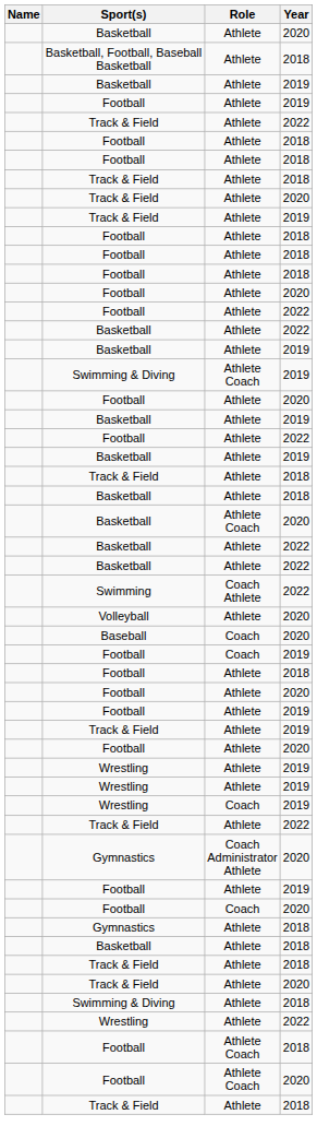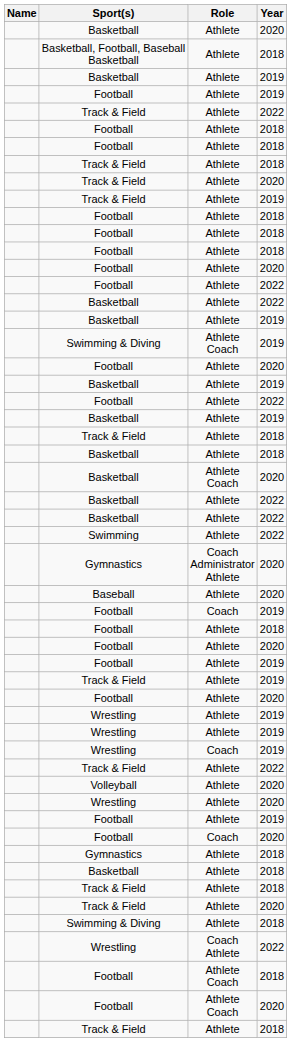 <table class="wikitable sortable plainrowheaders" style="text-align:center; font-size: 95%;">
 <tr>
 <th scope="col">Name</th>
 <th scope="col">Sport(s)</th>
 <th scope="col">Role</th>
 <th scope="col">Year</th>
 </tr>
 <tr>
 <td></td>
 <td>Basketball</td>
 <td>Athlete</td>
 <td>2020</td>
 </tr>
 <tr>
 <td></td>
 <td>Basketball, Football, Baseball<br>Basketball</td>
 <td>Athlete</td>
 <td>2018</td>
 </tr>
 <tr>
 <td></td>
 <td>Basketball</td>
 <td>Athlete</td>
 <td>2019</td>
 </tr>
 <tr>
 <td></td>
 <td>Football</td>
 <td>Athlete</td>
 <td>2019</td>
 </tr>
 <tr>
 <td></td>
 <td>Track & Field</td>
 <td>Athlete</td>
 <td>2022</td>
 </tr>
 <tr>
 <td></td>
 <td>Football</td>
 <td>Athlete</td>
 <td>2018</td>
 </tr>
 <tr>
 <td></td>
 <td>Football</td>
 <td>Athlete</td>
 <td>2018</td>
 </tr>
 <tr>
 <td></td>
 <td>Track & Field</td>
 <td>Athlete</td>
 <td>2018</td>
 </tr>
 <tr>
 <td></td>
 <td>Track & Field</td>
 <td>Athlete</td>
 <td>2020</td>
 </tr>
 <tr>
 <td></td>
 <td>Track & Field</td>
 <td>Athlete</td>
 <td>2019</td>
 </tr>
 <tr>
 <td></td>
 <td>Football</td>
 <td>Athlete</td>
 <td>2018</td>
 </tr>
 <tr>
 <td></td>
 <td>Football</td>
 <td>Athlete</td>
 <td>2018</td>
 </tr>
 <tr>
 <td></td>
 <td>Football</td>
 <td>Athlete</td>
 <td>2018</td>
 </tr>
 <tr>
 <td></td>
 <td>Football</td>
 <td>Athlete</td>
 <td>2020</td>
 </tr>
 <tr>
 <td></td>
 <td>Football</td>
 <td>Athlete</td>
 <td>2022</td>
 </tr>
 <tr>
 <td></td>
 <td>Basketball</td>
 <td>Athlete</td>
 <td>2022</td>
 </tr>
 <tr>
 <td></td>
 <td>Basketball</td>
 <td>Athlete</td>
 <td>2019</td>
 </tr>
 <tr>
 <td></td>
 <td>Swimming & Diving</td>
 <td>Athlete<br>Coach</td>
 <td>2019</td>
 </tr>
 <tr>
 <td></td>
 <td>Football</td>
 <td>Athlete</td>
 <td>2020</td>
 </tr>
 <tr>
 <td></td>
 <td>Basketball</td>
 <td>Athlete</td>
 <td>2019</td>
 </tr>
 <tr>
 <td></td>
 <td>Football</td>
 <td>Athlete</td>
 <td>2022</td>
 </tr>
 <tr>
 <td></td>
 <td>Basketball</td>
 <td>Athlete</td>
 <td>2019</td>
 </tr>
 <tr>
 <td></td>
 <td>Track & Field</td>
 <td>Athlete</td>
 <td>2018</td>
 </tr>
 <tr>
 <td></td>
 <td>Basketball</td>
 <td>Athlete</td>
 <td>2018</td>
 </tr>
 <tr>
 <td></td>
 <td>Basketball</td>
 <td>Athlete<br>Coach</td>
 <td>2020</td>
 </tr>
 <tr>
 <td></td>
 <td>Basketball</td>
 <td>Athlete</td>
 <td>2022</td>
 </tr>
 <tr>
 <td></td>
 <td>Basketball</td>
 <td>Athlete</td>
 <td>2022</td>
 </tr>
 <tr>
 <td></td>
 <td>Swimming</td>
-<td>Coach<br>Athlete</td>
+<td>Athlete</td>
 <td>2022</td>
 </tr>
 <tr>
 <td></td>
-<td>Volleyball</td>
-<td>Athlete</td>
+<td>Gymnastics</td>
+<td>Coach<br>Administrator<br>Athlete</td>
 <td>2020</td>
 </tr>
 <tr>
 <td></td>
 <td>Baseball</td>
-<td>Coach</td>
+<td>Athlete</td>
 <td>2020</td>
 </tr>
 <tr>
 <td></td>
 <td>Football</td>
 <td>Coach</td>
 <td>2019</td>
 </tr>
 <tr>
 <td></td>
 <td>Football</td>
 <td>Athlete</td>
 <td>2018</td>
 </tr>
 <tr>
 <td></td>
 <td>Football</td>
 <td>Athlete</td>
 <td>2020</td>
 </tr>
 <tr>
 <td></td>
 <td>Football</td>
 <td>Athlete</td>
 <td>2019</td>
 </tr>
 <tr>
 <td></td>
 <td>Track & Field</td>
 <td>Athlete</td>
 <td>2019</td>
 </tr>
 <tr>
 <td></td>
 <td>Football</td>
 <td>Athlete</td>
 <td>2020</td>
 </tr>
 <tr>
 <td></td>
 <td>Wrestling</td>
 <td>Athlete</td>
 <td>2019</td>
 </tr>
 <tr>
 <td></td>
 <td>Wrestling</td>
 <td>Athlete</td>
 <td>2019</td>
 </tr>
 <tr>
 <td></td>
 <td>Wrestling</td>
 <td>Coach</td>
 <td>2019</td>
 </tr>
 <tr>
 <td></td>
 <td>Track & Field</td>
 <td>Athlete</td>
 <td>2022</td>
 </tr>
 <tr>
 <td></td>
-<td>Gymnastics</td>
-<td>Coach<br>Administrator<br>Athlete</td>
+<td>Volleyball</td>
+<td>Athlete</td>
+<td>2020</td>
+</tr>
+<tr>
+<td></td>
+<td>Wrestling</td>
+<td>Athlete</td>
 <td>2020</td>
 </tr>
 <tr>
 <td></td>
 <td>Football</td>
 <td>Athlete</td>
 <td>2019</td>
 </tr>
 <tr>
 <td></td>
 <td>Football</td>
 <td>Coach</td>
 <td>2020</td>
 </tr>
 <tr>
 <td></td>
 <td>Gymnastics</td>
 <td>Athlete</td>
 <td>2018</td>
 </tr>
 <tr>
 <td></td>
 <td>Basketball</td>
 <td>Athlete</td>
 <td>2018</td>
 </tr>
 <tr>
 <td></td>
 <td>Track & Field</td>
 <td>Athlete</td>
 <td>2018</td>
 </tr>
 <tr>
 <td></td>
 <td>Track & Field</td>
 <td>Athlete</td>
 <td>2020</td>
 </tr>
 <tr>
 <td></td>
 <td>Swimming & Diving</td>
 <td>Athlete</td>
 <td>2018</td>
 </tr>
 <tr>
 <td></td>
 <td>Wrestling</td>
-<td>Athlete</td>
+<td>Coach<br>Athlete</td>
 <td>2022</td>
 </tr>
 <tr>
 <td></td>
 <td>Football</td>
 <td>Athlete<br>Coach</td>
 <td>2018</td>
 </tr>
 <tr>
 <td></td>
 <td>Football</td>
 <td>Athlete<br>Coach</td>
 <td>2020</td>
 </tr>
 <tr>
 <td></td>
 <td>Track & Field</td>
 <td>Athlete</td>
 <td>2018</td>
 </tr>
 </table>
